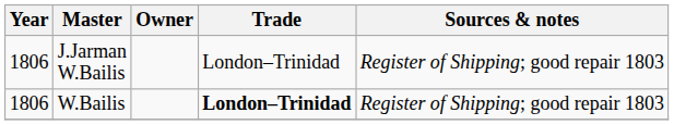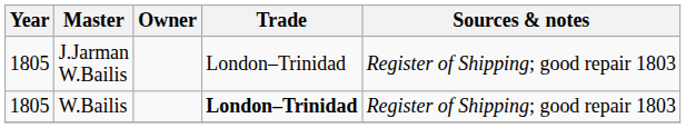 <table class=" wikitable">
 <tr>
 <th>Year</th>
 <th>Master</th>
 <th>Owner</th>
 <th>Trade</th>
 <th>Sources & notes</th>
 </tr>
 <tr>
-<td>1806</td>
+<td>1805</td>
 <td>J.Jarman<br>W.Bailis</td>
 <td></td>
 <td>London–Trinidad</td>
 <td><em>Register of Shipping</em>; good repair 1803</td>
 </tr>
 <tr>
-<td>1806</td>
+<td>1805</td>
 <td>W.Bailis</td>
 <td></td>
 <td><strong>London–Trinidad</strong></td>
 <td><em>Register of Shipping</em>; good repair 1803</td>
 </tr>
 <tr>
 </tr>
 </table>
